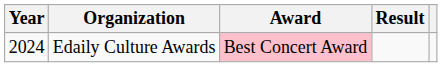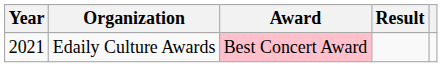 <table class="wikitable plainrowheaders" style="text-align:center;">
 <tr>
 <th scope="col">Year</th>
 <th scope="col">Organization</th>
 <th scope="col">Award</th>
 <th scope="col">Result</th>
 <th scope="col"></th>
 </tr>
 <tr>
-<td>2024</td>
+<td>2021</td>
 <td>Edaily Culture Awards</td>
 <td style="background: pink;">Best Concert Award</td>
 <td></td>
 <td></td>
 </tr>
 </table>
